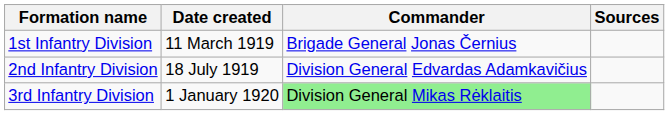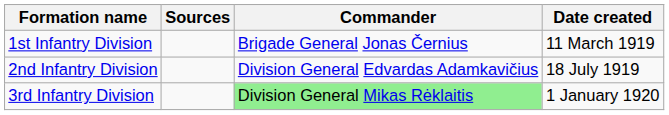 <table class="wikitable">
 <tr>
 <th>Formation name</th>
+<th>Sources</th>
+<th>Commander</th>
 <th>Date created</th>
-<th>Commander</th>
-<th>Sources</th>
 </tr>
 <tr>
 <td><a href='#'>1st Infantry Division</a></td>
+<td></td>
+<td><a href='#'>Brigade General</a> <a href='#'>Jonas Černius</a></td>
 <td>11 March 1919</td>
-<td><a href='#'>Brigade General</a> <a href='#'>Jonas Černius</a></td>
-<td></td>
 </tr>
 <tr>
 <td><a href='#'>2nd Infantry Division</a></td>
+<td></td>
+<td><a href='#'>Division General</a> <a href='#'>Edvardas Adamkavičius</a></td>
 <td>18 July 1919</td>
-<td><a href='#'>Division General</a> <a href='#'>Edvardas Adamkavičius</a></td>
-<td></td>
 </tr>
 <tr>
 <td><a href='#'>3rd Infantry Division</a></td>
+<td></td>
+<td style="background: lightgreen;">Division General <a href='#'>Mikas Rėklaitis</a></td>
 <td>1 January 1920</td>
-<td style="background: lightgreen;">Division General <a href='#'>Mikas Rėklaitis</a></td>
-<td></td>
 </tr>
 </table>
